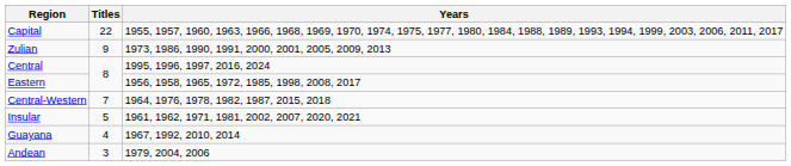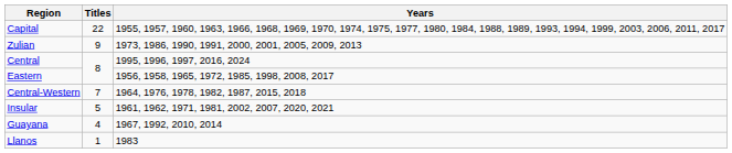 <table class="wikitable sortable" style="font-size: 95%;">
 <tr>
 <th>Region</th>
 <th>Titles</th>
 <th>Years</th>
 </tr>
 <tr>
 <td><a href='#'>Capital</a></td>
 <td style="text-align:center;">22</td>
 <td>1955, 1957, 1960, 1963, 1966, 1968, 1969, 1970, 1974, 1975, 1977, 1980, 1984, 1988, 1989, 1993, 1994, 1999, 2003, 2006, 2011, 2017</td>
 </tr>
 <tr>
 <td><a href='#'>Zulian</a></td>
 <td style="text-align:center;">9</td>
 <td>1973, 1986, 1990, 1991, 2000, 2001, 2005, 2009, 2013</td>
 </tr>
 <tr>
 <td><a href='#'>Central</a></td>
 <td rowspan="2" style="text-align:center;">8</td>
 <td>1995, 1996, 1997, 2016, 2024</td>
 </tr>
 <tr>
 <td><a href='#'>Eastern</a></td>
 <td>1956, 1958, 1965, 1972, 1985, 1998, 2008, 2017</td>
 </tr>
 <tr>
 <td><a href='#'>Central-Western</a></td>
 <td style="text-align:center;">7</td>
 <td>1964, 1976, 1978, 1982, 1987, 2015, 2018</td>
 </tr>
 <tr>
 <td><a href='#'>Insular</a></td>
 <td style="text-align:center;">5</td>
 <td>1961, 1962, 1971, 1981, 2002, 2007, 2020, 2021</td>
 </tr>
 <tr>
 <td><a href='#'>Guayana</a></td>
 <td style="text-align:center;">4</td>
 <td>1967, 1992, 2010, 2014</td>
 </tr>
 <tr>
-<td><a href='#'>Andean</a></td>
-<td style="text-align:center;">3</td>
-<td>1979, 2004, 2006</td>
+<td><a href='#'>Llanos</a></td>
+<td style="text-align:center;">1</td>
+<td>1983</td>
 </tr>
 </table>
